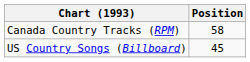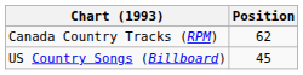 <table class="wikitable sortable">
 <tr>
 <th scope="col">Chart (1993)</th>
 <th scope="col">Position</th>
 </tr>
 <tr>
 <td>Canada Country Tracks (<em><a href='#'>RPM</a></em>)</td>
-<td align="center">58</td>
+<td align="center">62</td>
 </tr>
 <tr>
 <td>US <a href='#'>Country Songs</a> (<em><a href='#'>Billboard</a></em>)</td>
 <td align="center">45</td>
 </tr>
 </table>
